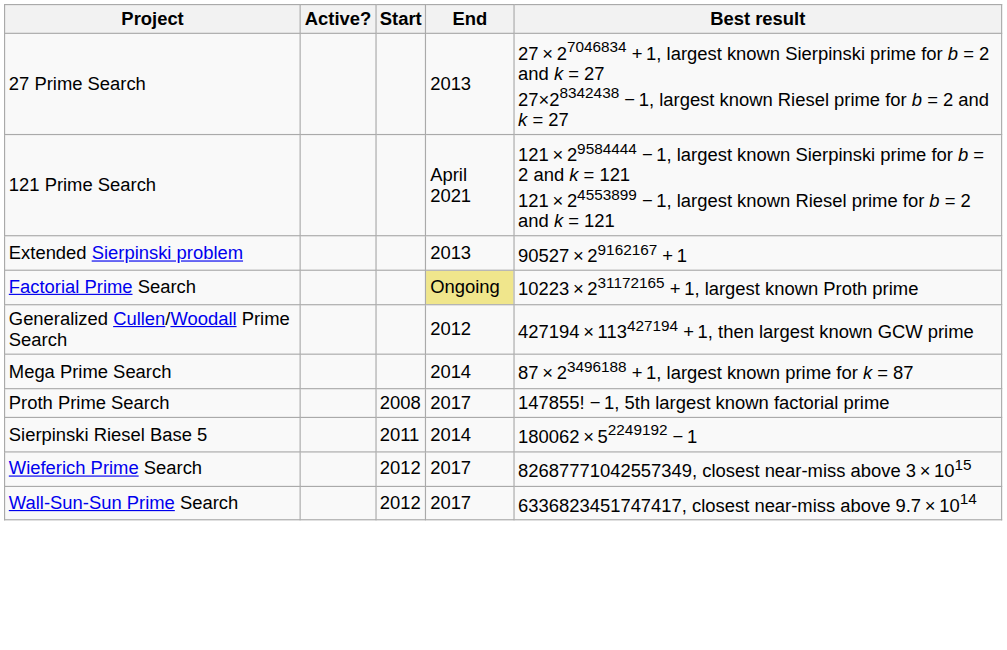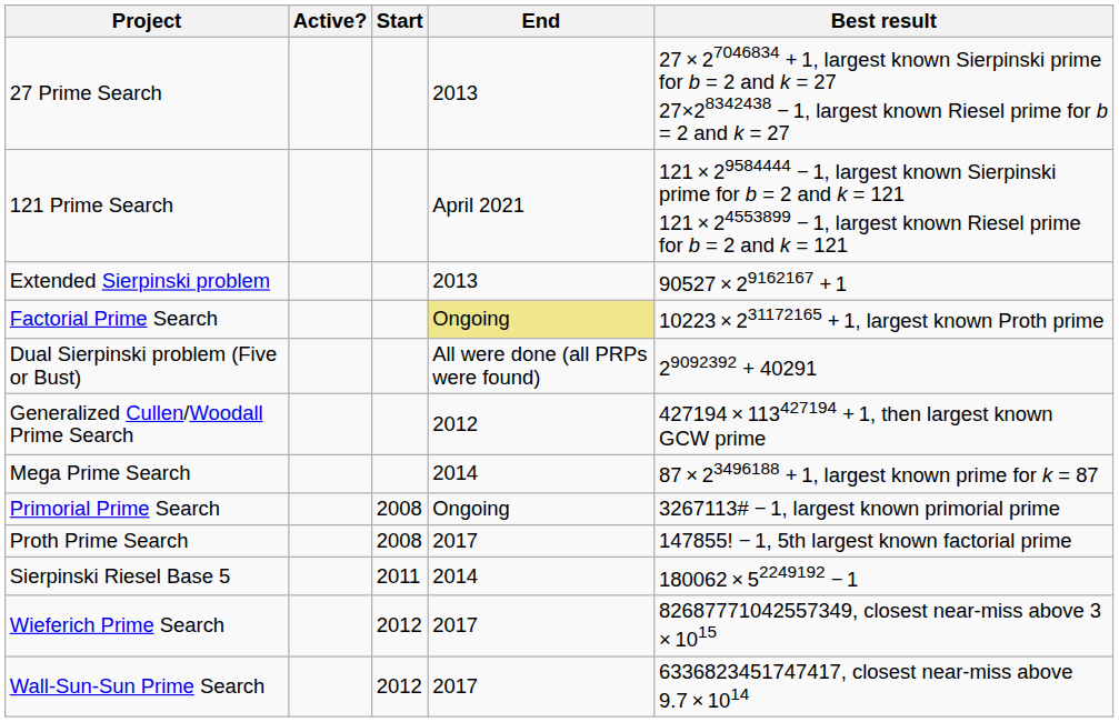 <table class="wikitable sortable">
 <tr>
 <th>Project</th>
 <th>Active?</th>
 <th>Start</th>
 <th>End</th>
 <th>Best result</th>
 </tr>
 <tr>
 <td>27 Prime Search</td>
 <td></td>
 <td></td>
 <td>2013</td>
 <td data-sort-value="1569461">27 × 2<sup>7046834</sup> + 1, largest known Sierpinski prime for <em>b</em> = 2 and <em>k</em> = 27<br>27×2<sup>8342438</sup> − 1, largest known Riesel prime for <em>b</em> = 2 and <em>k</em> = 27</td>
 </tr>
 <tr>
 <td>121 Prime Search</td>
 <td></td>
 <td></td>
 <td>April 2021</td>
 <td data-sort-value="1370862">121 × 2<sup>9584444</sup> − 1, largest known Sierpinski prime for <em>b</em> = 2 and <em>k</em> = 121<br>121 × 2<sup>4553899</sup> − 1, largest known Riesel prime for <em>b</em> = 2 and <em>k</em> = 121</td>
 </tr>
 <tr>
 <td>Extended <a href='#'>Sierpinski problem</a></td>
 <td></td>
 <td></td>
 <td>2013</td>
 <td data-sort-value="2758092">90527 × 2<sup>9162167</sup> + 1</td>
 </tr>
 <tr>
 <td><a href='#'>Factorial Prime</a> Search</td>
 <td></td>
 <td></td>
 <td style="background: khaki;">Ongoing</td>
 <td data-sort-value="9383760">10223 × 2<sup>31172165</sup> + 1, largest known Proth prime</td>
 </tr>
 <tr>
+<td>Dual Sierpinski problem (Five or Bust)</td>
+<td></td>
+<td></td>
+<td>All were done (all PRPs were found)</td>
+<td data-sort-value="2737082">2<sup>9092392</sup> + 40291</td>
+</tr>
+<tr>
 <td>Generalized <a href='#'>Cullen</a>/<a href='#'>Woodall</a> Prime Search</td>
 <td></td>
 <td></td>
 <td>2012</td>
 <td data-sort-value="877068">427194 × 113<sup>427194</sup> + 1, then largest known GCW prime</td>
 </tr>
 <tr>
 <td>Mega Prime Search</td>
 <td></td>
 <td></td>
 <td>2014</td>
 <td data-sort-value="1052459">87 × 2<sup>3496188</sup> + 1, largest known prime for <em>k</em> = 87</td>
+</tr>
+<tr>
+<td><a href='#'>Primorial Prime</a> Search</td>
+<td></td>
+<td>2008</td>
+<td>Ongoing</td>
+<td data-sort-value="476311">3267113# − 1, largest known primorial prime</td>
 </tr>
 <tr>
 <td>Proth Prime Search</td>
 <td></td>
 <td>2008</td>
 <td>2017</td>
 <td data-sort-value="700176">147855! − 1, 5th largest known factorial prime</td>
 </tr>
 <tr>
 <td>Sierpinski Riesel Base 5</td>
 <td></td>
 <td>2011</td>
 <td>2014</td>
 <td data-sort-value="1572122">180062 × 5<sup>2249192</sup> − 1</td>
 </tr>
 <tr>
 <td><a href='#'>Wieferich Prime</a> Search</td>
 <td></td>
 <td>2012</td>
 <td>2017</td>
 <td data-sort-value="16">82687771042557349, closest near-miss above 3 × 10<sup>15</sup></td>
 </tr>
 <tr>
 <td><a href='#'>Wall-Sun-Sun Prime</a> Search</td>
 <td></td>
 <td>2012</td>
 <td>2017</td>
 <td data-sort-value="15">6336823451747417, closest near-miss above 9.7 × 10<sup>14</sup></td>
 </tr>
 </table>
